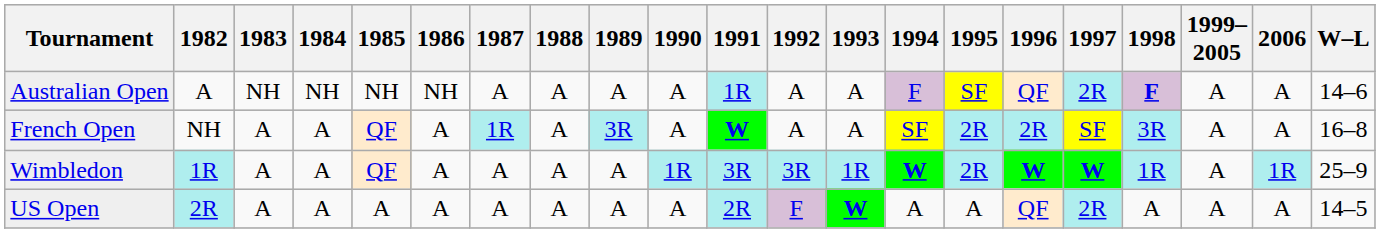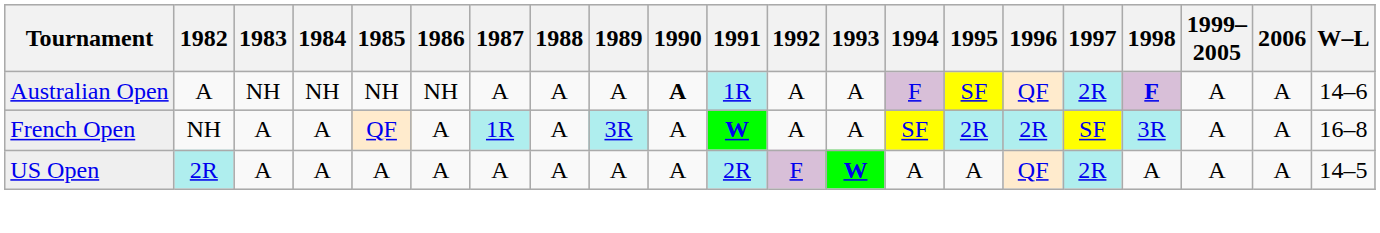 <table class=wikitable style=text-align:center;font-size:97%>
 <tr bgcolor="#efefef">
 <th>Tournament</th>
 <th>1982</th>
 <th>1983</th>
 <th>1984</th>
 <th>1985</th>
 <th>1986</th>
 <th>1987</th>
 <th>1988</th>
 <th>1989</th>
 <th>1990</th>
 <th>1991</th>
 <th>1992</th>
 <th>1993</th>
 <th>1994</th>
 <th>1995</th>
 <th>1996</th>
 <th>1997</th>
 <th>1998</th>
 <th>1999–<br>2005</th>
 <th>2006</th>
 <th>W–L</th>
 </tr>
 <tr>
 <td bgcolor=#EFEFEF align=left><a href='#'>Australian Open</a></td>
 <td>A</td>
 <td align="center">NH</td>
 <td align="center">NH</td>
 <td align="center">NH</td>
 <td align="center">NH</td>
 <td>A</td>
 <td>A</td>
 <td>A</td>
-<td>A</td>
+<td><strong>A</strong></td>
 <td bgcolor=#afeeee><a href='#'>1R</a></td>
 <td>A</td>
 <td>A</td>
 <td bgcolor=#D8BFD8><a href='#'>F</a></td>
 <td bgcolor=yellow><a href='#'>SF</a></td>
 <td bgcolor=#ffebcd><a href='#'>QF</a></td>
 <td bgcolor=#afeeee><a href='#'>2R</a></td>
 <td bgcolor=#D8BFD8><strong><a href='#'>F</a></strong></td>
 <td>A</td>
 <td>A</td>
 <td>14–6</td>
 </tr>
 <tr>
 <td bgcolor=#EFEFEF align=left><a href='#'>French Open</a></td>
 <td align="center">NH</td>
 <td>A</td>
 <td>A</td>
 <td bgcolor=#ffebcd><a href='#'>QF</a></td>
 <td>A</td>
 <td bgcolor=#afeeee><a href='#'>1R</a></td>
 <td>A</td>
 <td bgcolor=#afeeee><a href='#'>3R</a></td>
 <td>A</td>
 <td bgcolor=lime><a href='#'><strong>W</strong></a></td>
 <td>A</td>
 <td>A</td>
 <td bgcolor=yellow><a href='#'>SF</a></td>
 <td bgcolor=#afeeee><a href='#'>2R</a></td>
 <td bgcolor=#afeeee><a href='#'>2R</a></td>
 <td bgcolor=yellow><a href='#'>SF</a></td>
 <td bgcolor=#afeeee><a href='#'>3R</a></td>
 <td>A</td>
 <td>A</td>
 <td>16–8</td>
 </tr>
 <tr>
-<td bgcolor=#EFEFEF align=left><a href='#'>Wimbledon</a></td>
-<td bgcolor=#afeeee><a href='#'>1R</a></td>
-<td>A</td>
-<td>A</td>
-<td bgcolor=#ffebcd><a href='#'>QF</a></td>
-<td>A</td>
-<td>A</td>
-<td>A</td>
-<td>A</td>
-<td bgcolor=#afeeee><a href='#'>1R</a></td>
-<td bgcolor=#afeeee><a href='#'>3R</a></td>
-<td bgcolor=#afeeee><a href='#'>3R</a></td>
-<td bgcolor=#afeeee><a href='#'>1R</a></td>
-<td bgcolor=lime><a href='#'><strong>W</strong></a></td>
-<td bgcolor=#afeeee><a href='#'>2R</a></td>
-<td bgcolor=lime><a href='#'><strong>W</strong></a></td>
-<td bgcolor=lime><a href='#'><strong>W</strong></a></td>
-<td bgcolor=#afeeee><a href='#'>1R</a></td>
-<td>A</td>
-<td bgcolor=#afeeee><a href='#'>1R</a></td>
-<td>25–9</td>
-</tr>
-<tr>
 <td bgcolor=#EFEFEF align=left><a href='#'>US Open</a></td>
 <td bgcolor=#afeeee><a href='#'>2R</a></td>
 <td>A</td>
 <td>A</td>
 <td>A</td>
 <td>A</td>
 <td>A</td>
 <td>A</td>
 <td>A</td>
 <td>A</td>
 <td bgcolor=#afeeee><a href='#'>2R</a></td>
 <td bgcolor=#D8BFD8><a href='#'>F</a></td>
 <td bgcolor=lime><a href='#'><strong>W</strong></a></td>
 <td>A</td>
 <td>A</td>
 <td bgcolor=#ffebcd><a href='#'>QF</a></td>
 <td bgcolor=#afeeee><a href='#'>2R</a></td>
 <td>A</td>
 <td>A</td>
 <td>A</td>
 <td>14–5</td>
 </tr>
 </table>
